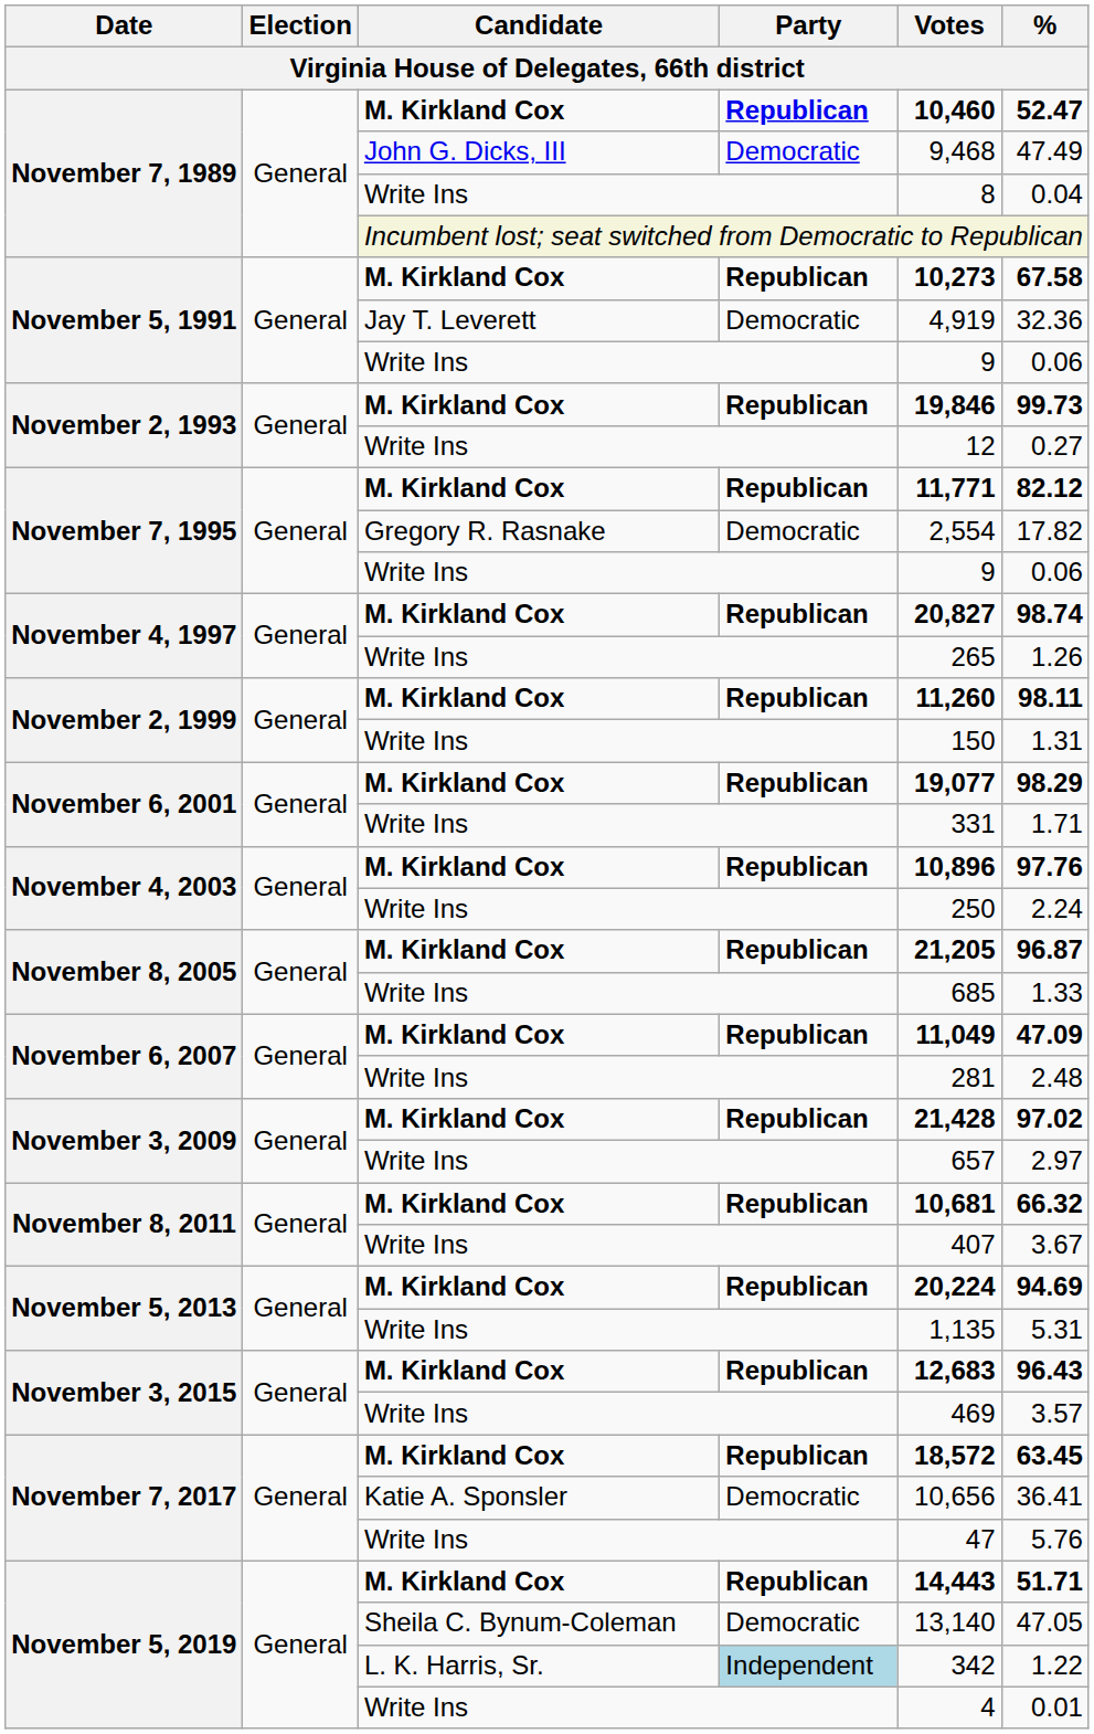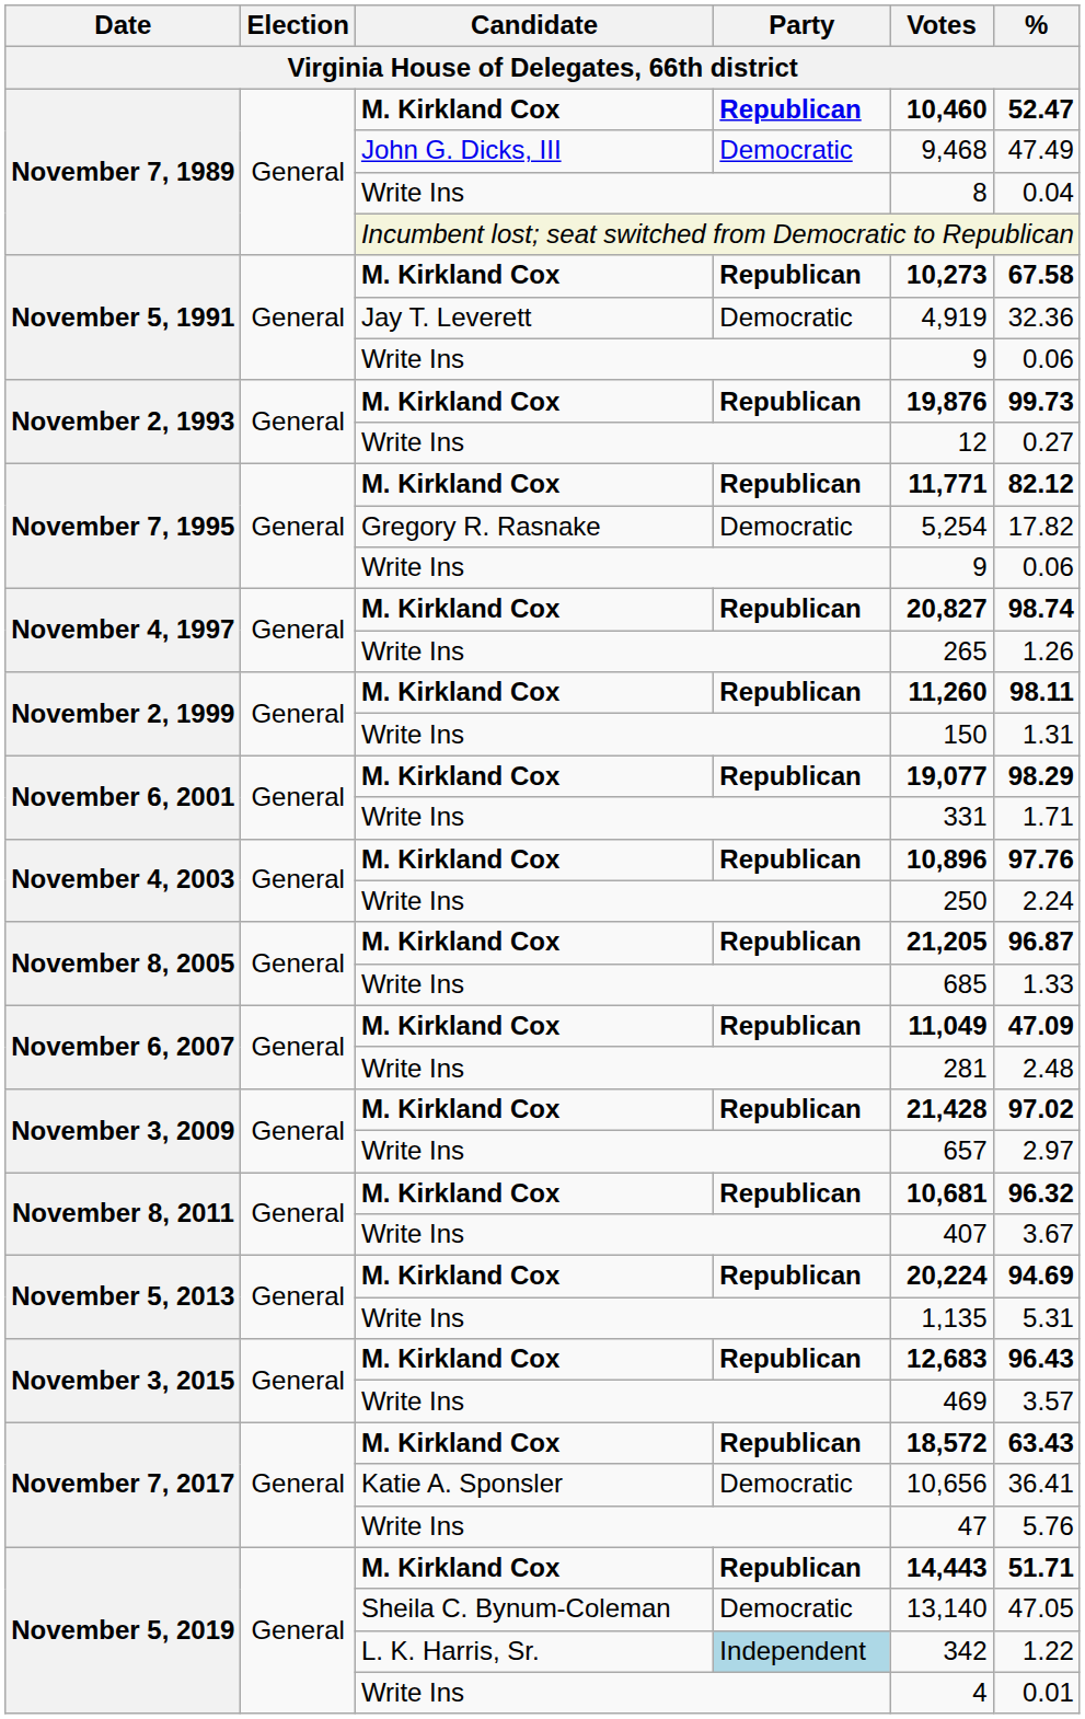 <table class="wikitable">
 <tr>
 <th>Date</th>
 <th>Election</th>
 <th>Candidate</th>
 <th>Party</th>
 <th>Votes</th>
 <th>%</th>
 </tr>
 <tr>
 <th colspan="6">Virginia House of Delegates, 66th district</th>
 </tr>
 <tr>
 <th rowspan="4">November 7, 1989</th>
 <td rowspan="4" align="center">General</td>
 <td><strong>M. Kirkland Cox</strong></td>
 <td><strong><a href='#'>Republican</a></strong></td>
 <td align="right"><strong>10,460</strong></td>
 <td align="right"><strong>52.47</strong></td>
 </tr>
 <tr>
 <td><a href='#'>John G. Dicks, III</a></td>
 <td><a href='#'>Democratic</a></td>
 <td align="right">9,468</td>
 <td align="right">47.49</td>
 </tr>
 <tr>
 <td colspan="2">Write Ins</td>
 <td align="right">8</td>
 <td align="right">0.04</td>
 </tr>
 <tr>
 <td colspan="4" style="background:Beige"><em>Incumbent lost; seat switched from Democratic to Republican</em></td>
 </tr>
 <tr>
 <th rowspan="3">November 5, 1991</th>
 <td rowspan="3" align="center">General</td>
 <td><strong>M. Kirkland Cox</strong></td>
 <td><strong>Republican</strong></td>
 <td align="right"><strong>10,273</strong></td>
 <td align="right"><strong>67.58</strong></td>
 </tr>
 <tr>
 <td>Jay T. Leverett</td>
 <td>Democratic</td>
 <td align="right">4,919</td>
 <td align="right">32.36</td>
 </tr>
 <tr>
 <td colspan="2">Write Ins</td>
 <td align="right">9</td>
 <td align="right">0.06</td>
 </tr>
 <tr>
 <th rowspan="2">November 2, 1993</th>
 <td rowspan="2" align="center">General</td>
 <td><strong>M. Kirkland Cox</strong></td>
 <td><strong>Republican</strong></td>
-<td align="right"><strong>19,846</strong></td>
+<td align="right"><strong>19,876</strong></td>
 <td align="right"><strong>99.73</strong></td>
 </tr>
 <tr>
 <td colspan="2">Write Ins</td>
 <td align="right">12</td>
 <td align="right">0.27</td>
 </tr>
 <tr>
 <th rowspan="3">November 7, 1995</th>
 <td rowspan="3" align="center">General</td>
 <td><strong>M. Kirkland Cox</strong></td>
 <td><strong>Republican</strong></td>
 <td align="right"><strong>11,771</strong></td>
 <td align="right"><strong>82.12</strong></td>
 </tr>
 <tr>
 <td>Gregory R. Rasnake</td>
 <td>Democratic</td>
-<td align="right">2,554</td>
+<td align="right">5,254</td>
 <td align="right">17.82</td>
 </tr>
 <tr>
 <td colspan="2">Write Ins</td>
 <td align="right">9</td>
 <td align="right">0.06</td>
 </tr>
 <tr>
 <th rowspan="2">November 4, 1997</th>
 <td rowspan="2" align="center">General</td>
 <td><strong>M. Kirkland Cox</strong></td>
 <td><strong>Republican</strong></td>
 <td align="right"><strong>20,827</strong></td>
 <td align="right"><strong>98.74</strong></td>
 </tr>
 <tr>
 <td colspan="2">Write Ins</td>
 <td align="right">265</td>
 <td align="right">1.26</td>
 </tr>
 <tr>
 <th rowspan="2">November 2, 1999</th>
 <td rowspan="2" align="center">General</td>
 <td><strong>M. Kirkland Cox</strong></td>
 <td><strong>Republican</strong></td>
 <td align="right"><strong>11,260</strong></td>
 <td align="right"><strong>98.11</strong></td>
 </tr>
 <tr>
 <td colspan="2">Write Ins</td>
 <td align="right">150</td>
 <td align="right">1.31</td>
 </tr>
 <tr>
 <th rowspan="2">November 6, 2001</th>
 <td rowspan="2" align="center">General</td>
 <td><strong>M. Kirkland Cox</strong></td>
 <td><strong>Republican</strong></td>
 <td align="right"><strong>19,077</strong></td>
 <td align="right"><strong>98.29</strong></td>
 </tr>
 <tr>
 <td colspan="2">Write Ins</td>
 <td align="right">331</td>
 <td align="right">1.71</td>
 </tr>
 <tr>
 <th rowspan="2">November 4, 2003</th>
 <td rowspan="2" align="center">General</td>
 <td><strong>M. Kirkland Cox</strong></td>
 <td><strong>Republican</strong></td>
 <td align="right"><strong>10,896</strong></td>
 <td align="right"><strong>97.76</strong></td>
 </tr>
 <tr>
 <td colspan="2">Write Ins</td>
 <td align="right">250</td>
 <td align="right">2.24</td>
 </tr>
 <tr>
 <th rowspan="2">November 8, 2005</th>
 <td rowspan="2" align="center">General</td>
 <td><strong>M. Kirkland Cox</strong></td>
 <td><strong>Republican</strong></td>
 <td align="right"><strong>21,205</strong></td>
 <td align="right"><strong>96.87</strong></td>
 </tr>
 <tr>
 <td colspan="2">Write Ins</td>
 <td align="right">685</td>
 <td align="right">1.33</td>
 </tr>
 <tr>
 <th rowspan="2">November 6, 2007</th>
 <td rowspan="2" align="center">General</td>
 <td><strong>M. Kirkland Cox</strong></td>
 <td><strong>Republican</strong></td>
 <td align="right"><strong>11,049</strong></td>
 <td align="right"><strong>47.09</strong></td>
 </tr>
 <tr>
 <td colspan="2">Write Ins</td>
 <td align="right">281</td>
 <td align="right">2.48</td>
 </tr>
 <tr>
 <th rowspan="2">November 3, 2009</th>
 <td rowspan="2" align="center">General</td>
 <td><strong>M. Kirkland Cox</strong></td>
 <td><strong>Republican</strong></td>
 <td align="right"><strong>21,428</strong></td>
 <td align="right"><strong>97.02</strong></td>
 </tr>
 <tr>
 <td colspan="2">Write Ins</td>
 <td align="right">657</td>
 <td align="right">2.97</td>
 </tr>
 <tr>
 <th rowspan="2">November 8, 2011</th>
 <td rowspan="2" align="center">General</td>
 <td><strong>M. Kirkland Cox</strong></td>
 <td><strong>Republican</strong></td>
 <td align="right"><strong>10,681</strong></td>
-<td align="right"><strong>66.32</strong></td>
+<td align="right"><strong>96.32</strong></td>
 </tr>
 <tr>
 <td colspan="2">Write Ins</td>
 <td align="right">407</td>
 <td align="right">3.67</td>
 </tr>
 <tr>
 <th rowspan="2">November 5, 2013</th>
 <td rowspan="2" align="center">General</td>
 <td><strong>M. Kirkland Cox</strong></td>
 <td><strong>Republican</strong></td>
 <td align="right"><strong>20,224</strong></td>
 <td align="right"><strong>94.69</strong></td>
 </tr>
 <tr>
 <td colspan="2">Write Ins</td>
 <td align="right">1,135</td>
 <td align="right">5.31</td>
 </tr>
 <tr>
 <th rowspan="2">November 3, 2015</th>
 <td rowspan="2" align="center">General</td>
 <td><strong>M. Kirkland Cox</strong></td>
 <td><strong>Republican</strong></td>
 <td align="right"><strong>12,683</strong></td>
 <td align="right"><strong>96.43</strong></td>
 </tr>
 <tr>
 <td colspan="2">Write Ins</td>
 <td align="right">469</td>
 <td align="right">3.57</td>
 </tr>
 <tr>
 <th rowspan="3">November 7, 2017</th>
 <td rowspan="3" align="center">General</td>
 <td><strong>M. Kirkland Cox</strong></td>
 <td><strong>Republican</strong></td>
 <td align="right"><strong>18,572</strong></td>
-<td align="right"><strong>63.45</strong></td>
+<td align="right"><strong>63.43</strong></td>
 </tr>
 <tr>
 <td>Katie A. Sponsler</td>
 <td>Democratic</td>
 <td align="right">10,656</td>
 <td align="right">36.41</td>
 </tr>
 <tr>
 <td colspan="2">Write Ins</td>
 <td align="right">47</td>
 <td align="right">5.76</td>
 </tr>
 <tr>
 <th rowspan="4">November 5, 2019</th>
 <td rowspan="4" align="center">General</td>
 <td><strong>M. Kirkland Cox</strong></td>
 <td><strong>Republican</strong></td>
 <td align="right"><strong>14,443</strong></td>
 <td align="right"><strong>51.71</strong></td>
 </tr>
 <tr>
 <td>Sheila C. Bynum-Coleman</td>
 <td>Democratic</td>
 <td align="right">13,140</td>
 <td align="right">47.05</td>
 </tr>
 <tr>
 <td>L. K. Harris, Sr.</td>
 <td style="background: lightblue;">Independent</td>
 <td align="right">342</td>
 <td align="right">1.22</td>
 </tr>
 <tr>
 <td colspan="2">Write Ins</td>
 <td align="right">4</td>
 <td align="right">0.01</td>
 </tr>
 </table>
